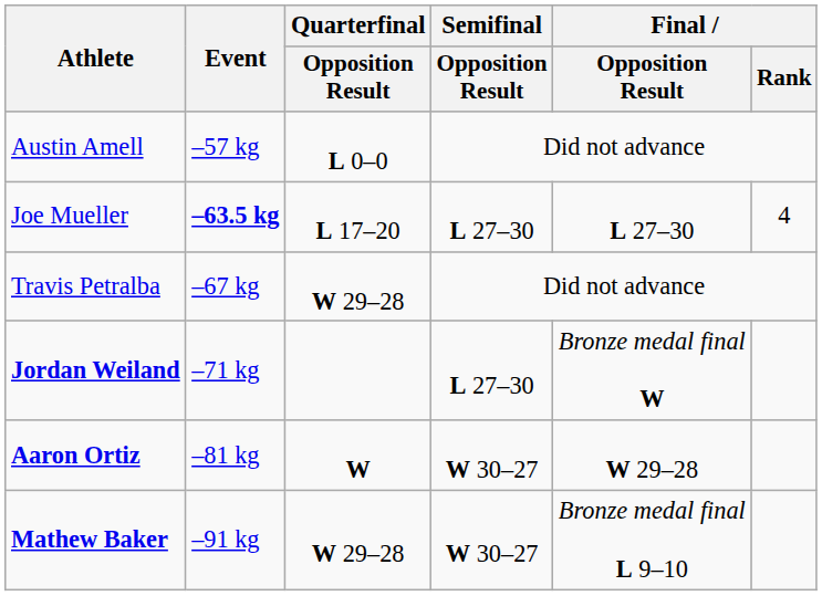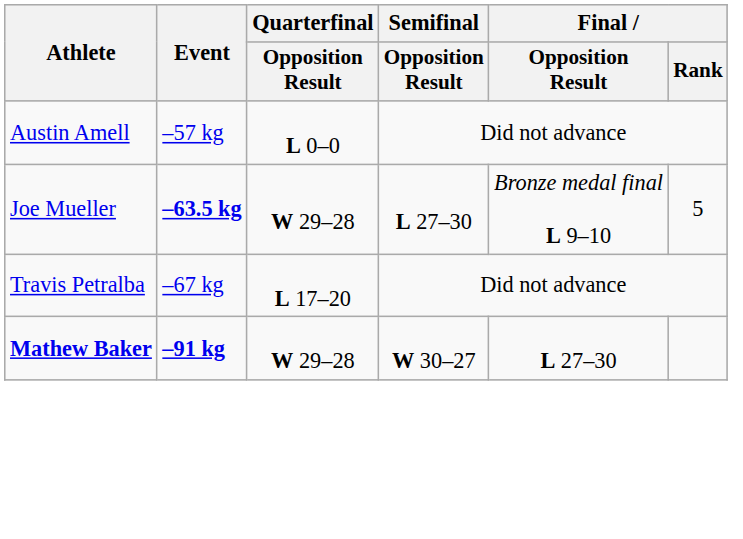 <table class=wikitable style=font-size:90%;text-align:center>
 <tr>
 <th rowspan=2>Athlete</th>
 <th rowspan=2>Event</th>
 <th>Quarterfinal</th>
 <th>Semifinal</th>
 <th colspan=2>Final / </th>
 </tr>
 <tr style=font-size:95%>
 <th>Opposition<br>Result</th>
 <th>Opposition<br>Result</th>
 <th>Opposition<br>Result</th>
 <th>Rank</th>
 </tr>
 <tr>
 <td align=left><a href='#'>Austin Amell</a></td>
 <td align=left><a href='#'>–57 kg</a></td>
 <td><br><strong>L</strong> 0–0 </td>
 <td colspan=3>Did not advance</td>
 </tr>
 <tr>
 <td align=left><a href='#'>Joe Mueller</a></td>
 <td align=left><strong><a href='#'> –63.5 kg</a></strong></td>
-<td><br><strong>L</strong> 17–20</td>
+<td><br><strong>W</strong> 29–28</td>
 <td><br><strong>L</strong> 27–30</td>
-<td><br><strong>L</strong> 27–30</td>
-<td>4</td>
+<td><em>Bronze medal final</em><br><br><strong>L</strong> 9–10</td>
+<td>5</td>
 </tr>
 <tr>
 <td align=left><a href='#'>Travis Petralba</a></td>
 <td align=left><a href='#'>–67 kg</a></td>
-<td><br><strong>W</strong> 29–28</td>
+<td><br><strong>L</strong> 17–20</td>
 <td colspan=3>Did not advance</td>
 </tr>
 <tr>
-<td align=left><strong><a href='#'>Jordan Weiland</a></strong></td>
-<td align=left><a href='#'>–71 kg</a></td>
-<td></td>
-<td><br><strong>L</strong> 27–30</td>
-<td><em>Bronze medal final</em><br><br><strong>W</strong> </td>
-<td></td>
-</tr>
-<tr>
-<td align=left><strong><a href='#'>Aaron Ortiz</a></strong></td>
-<td align=left><a href='#'>–81 kg</a></td>
-<td><br><strong>W</strong> </td>
-<td><br><strong>W</strong> 30–27</td>
-<td><br><strong>W</strong> 29–28</td>
-<td></td>
-</tr>
-<tr>
 <td align=left><strong><a href='#'>Mathew Baker</a></strong></td>
-<td align=left><a href='#'>–91 kg</a></td>
+<td align=left><strong><a href='#'>–91 kg</a></strong></td>
 <td><br><strong>W</strong> 29–28</td>
 <td><br><strong>W</strong> 30–27</td>
-<td><em>Bronze medal final</em><br><br><strong>L</strong> 9–10</td>
+<td><br><strong>L</strong> 27–30</td>
 <td></td>
 </tr>
 </table>
